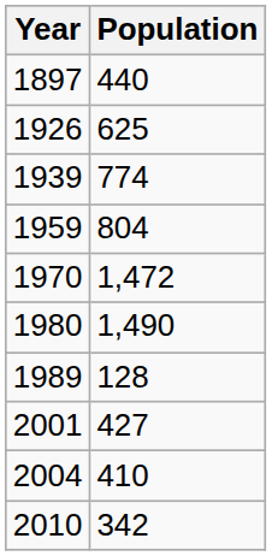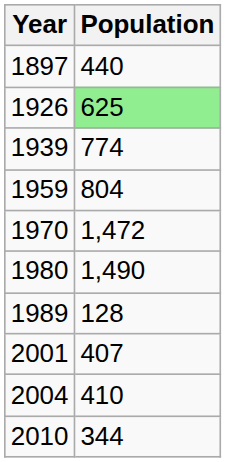 <table class="wikitable">
 <tr>
 <th>Year</th>
 <th>Population</th>
 </tr>
 <tr>
 <td>1897</td>
 <td>440</td>
 </tr>
 <tr>
 <td>1926</td>
-<td>625</td>
+<td style="background: lightgreen;">625</td>
 </tr>
 <tr>
 <td>1939</td>
 <td>774</td>
 </tr>
 <tr>
 <td>1959</td>
 <td>804</td>
 </tr>
 <tr>
 <td>1970</td>
 <td>1,472</td>
 </tr>
 <tr>
 <td>1980</td>
 <td>1,490</td>
 </tr>
 <tr>
 <td>1989</td>
 <td>128</td>
 </tr>
 <tr>
 <td>2001</td>
-<td>427</td>
+<td>407</td>
 </tr>
 <tr>
 <td>2004</td>
 <td>410</td>
 </tr>
 <tr>
 <td>2010</td>
-<td>342</td>
+<td>344</td>
 </tr>
 </table>
